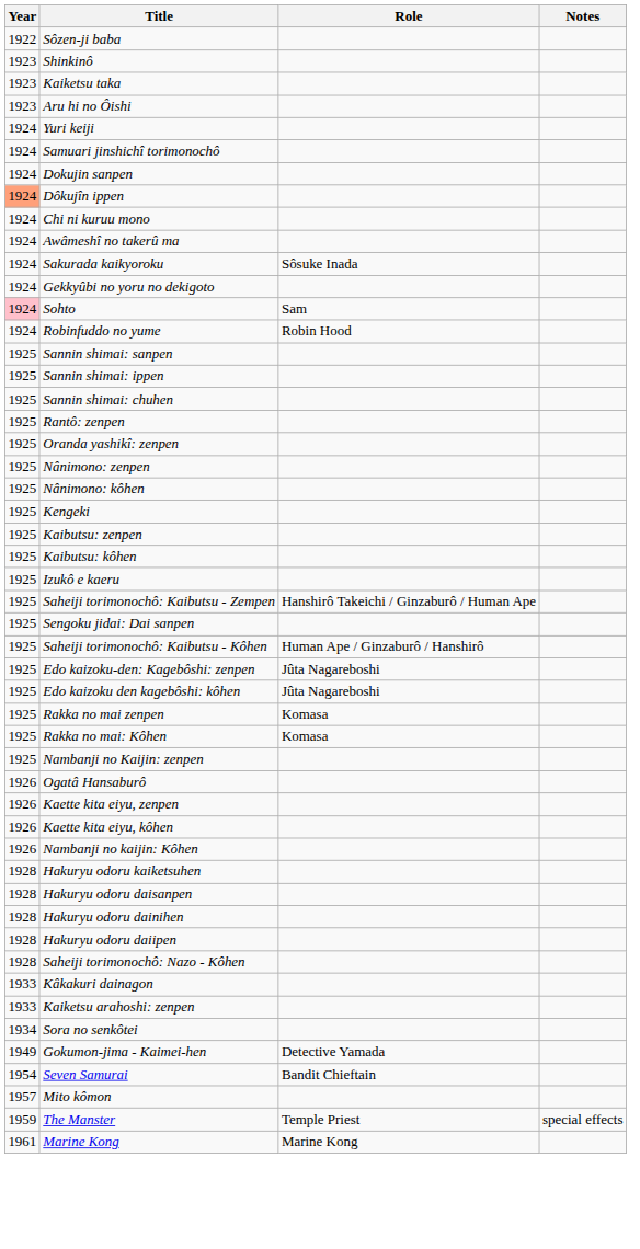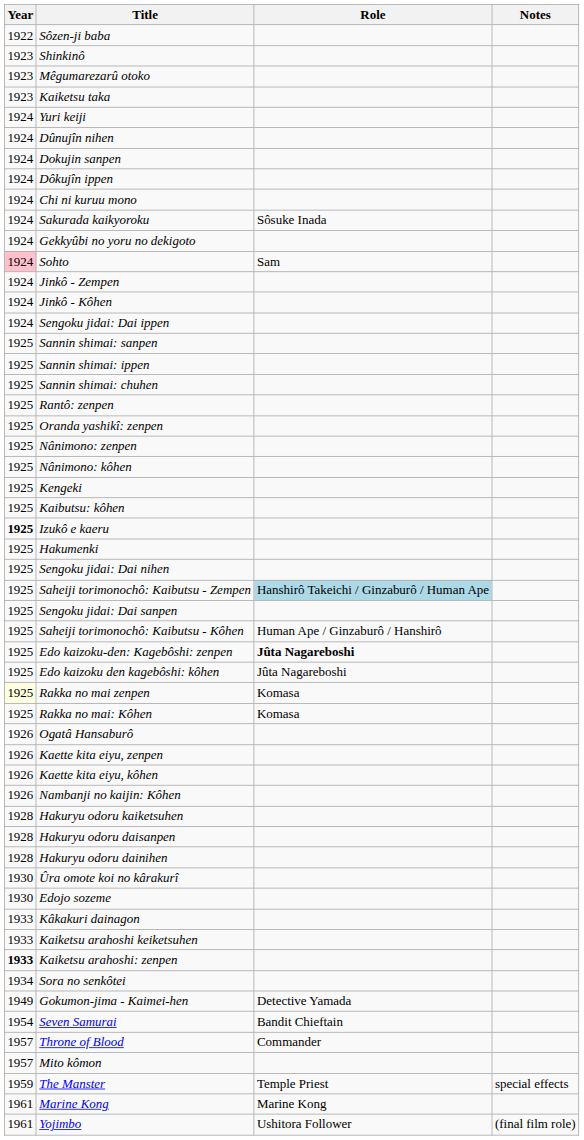 <table class="wikitable sortable">
 <tr>
 <th>Year</th>
 <th>Title</th>
 <th>Role</th>
 <th class="unsortable">Notes</th>
 </tr>
 <tr>
 <td>1922</td>
 <td><em>Sôzen-ji baba</em></td>
 <td></td>
 <td></td>
 </tr>
 <tr>
 <td>1923</td>
 <td><em>Shinkinô</em></td>
 <td></td>
 <td></td>
 </tr>
 <tr>
 <td>1923</td>
-<td><em>Kaiketsu taka</em></td>
+<td><em>Mêgumarezarû otoko</em></td>
 <td></td>
 <td></td>
 </tr>
 <tr>
 <td>1923</td>
-<td><em>Aru hi no Ôishi</em></td>
+<td><em>Kaiketsu taka</em></td>
 <td></td>
 <td></td>
 </tr>
 <tr>
 <td>1924</td>
 <td><em>Yuri keiji</em></td>
 <td></td>
 <td></td>
 </tr>
 <tr>
 <td>1924</td>
-<td><em>Samuari jinshichî torimonochô</em></td>
+<td><em>Dûnujîn nihen</em></td>
 <td></td>
 <td></td>
 </tr>
 <tr>
 <td>1924</td>
 <td><em>Dokujin sanpen</em></td>
 <td></td>
 <td></td>
 </tr>
 <tr>
-<td style="background: lightsalmon;">1924</td>
+<td>1924</td>
 <td><em>Dôkujîn ippen</em></td>
 <td></td>
 <td></td>
 </tr>
 <tr>
 <td>1924</td>
 <td><em>Chi ni kuruu mono</em></td>
-<td></td>
-<td></td>
-</tr>
-<tr>
-<td>1924</td>
-<td><em>Awâmeshî no takerû ma</em></td>
 <td></td>
 <td></td>
 </tr>
 <tr>
 <td>1924</td>
 <td><em>Sakurada kaikyoroku</em></td>
 <td>Sôsuke Inada</td>
 <td></td>
 </tr>
 <tr>
 <td>1924</td>
 <td><em>Gekkyûbi no yoru no dekigoto</em></td>
 <td></td>
 <td></td>
 </tr>
 <tr>
 <td style="background: pink;">1924</td>
 <td><em>Sohto</em></td>
 <td>Sam</td>
 <td></td>
 </tr>
 <tr>
 <td>1924</td>
-<td><em>Robinfuddo no yume</em></td>
-<td>Robin Hood</td>
+<td><em>Jinkô - Zempen</em></td>
+<td></td>
+<td></td>
+</tr>
+<tr>
+<td>1924</td>
+<td><em>Jinkô - Kôhen</em></td>
+<td></td>
+<td></td>
+</tr>
+<tr>
+<td>1924</td>
+<td><em>Sengoku jidai: Dai ippen</em></td>
+<td></td>
 <td></td>
 </tr>
 <tr>
 <td>1925</td>
 <td><em>Sannin shimai: sanpen</em></td>
 <td></td>
 <td></td>
 </tr>
 <tr>
 <td>1925</td>
 <td><em>Sannin shimai: ippen</em></td>
 <td></td>
 <td></td>
 </tr>
 <tr>
 <td>1925</td>
 <td><em>Sannin shimai: chuhen</em></td>
 <td></td>
 <td></td>
 </tr>
 <tr>
 <td>1925</td>
 <td><em>Rantô: zenpen</em></td>
 <td></td>
 <td></td>
 </tr>
 <tr>
 <td>1925</td>
 <td><em>Oranda yashikî: zenpen</em></td>
 <td></td>
 <td></td>
 </tr>
 <tr>
 <td>1925</td>
 <td><em>Nânimono: zenpen</em></td>
 <td></td>
 <td></td>
 </tr>
 <tr>
 <td>1925</td>
 <td><em>Nânimono: kôhen</em></td>
 <td></td>
 <td></td>
 </tr>
 <tr>
 <td>1925</td>
 <td><em>Kengeki</em></td>
 <td></td>
 <td></td>
 </tr>
 <tr>
 <td>1925</td>
-<td><em>Kaibutsu: zenpen</em></td>
-<td></td>
-<td></td>
-</tr>
-<tr>
-<td>1925</td>
 <td><em>Kaibutsu: kôhen</em></td>
 <td></td>
 <td></td>
 </tr>
 <tr>
-<td>1925</td>
+<td><strong>1925</strong></td>
 <td><em>Izukô e kaeru</em></td>
 <td></td>
 <td></td>
 </tr>
 <tr>
 <td>1925</td>
+<td><em>Hakumenki</em></td>
+<td></td>
+<td></td>
+</tr>
+<tr>
+<td>1925</td>
+<td><em>Sengoku jidai: Dai nihen</em></td>
+<td></td>
+<td></td>
+</tr>
+<tr>
+<td>1925</td>
 <td><em>Saheiji torimonochô: Kaibutsu - Zempen</em></td>
-<td>Hanshirô Takeichi / Ginzaburô / Human Ape</td>
+<td style="background: lightblue;">Hanshirô Takeichi / Ginzaburô / Human Ape</td>
 <td></td>
 </tr>
 <tr>
 <td>1925</td>
 <td><em>Sengoku jidai: Dai sanpen</em></td>
 <td></td>
 <td></td>
 </tr>
 <tr>
 <td>1925</td>
 <td><em>Saheiji torimonochô: Kaibutsu - Kôhen</em></td>
 <td>Human Ape / Ginzaburô / Hanshirô</td>
 <td></td>
 </tr>
 <tr>
 <td>1925</td>
 <td><em>Edo kaizoku-den: Kagebôshi: zenpen</em></td>
-<td>Jûta Nagareboshi</td>
+<td><strong>Jûta Nagareboshi</strong></td>
 <td></td>
 </tr>
 <tr>
 <td>1925</td>
 <td><em>Edo kaizoku den kagebôshi: kôhen</em></td>
 <td>Jûta Nagareboshi</td>
 <td></td>
 </tr>
 <tr>
-<td>1925</td>
+<td style="background: lightyellow;">1925</td>
 <td><em>Rakka no mai zenpen</em></td>
 <td>Komasa</td>
 <td></td>
 </tr>
 <tr>
 <td>1925</td>
 <td><em>Rakka no mai: Kôhen</em></td>
 <td>Komasa</td>
-<td></td>
-</tr>
-<tr>
-<td>1925</td>
-<td><em>Nambanji no Kaijin: zenpen</em></td>
-<td></td>
 <td></td>
 </tr>
 <tr>
 <td>1926</td>
 <td><em>Ogatâ Hansaburô</em></td>
 <td></td>
 <td></td>
 </tr>
 <tr>
 <td>1926</td>
 <td><em>Kaette kita eiyu, zenpen</em></td>
 <td></td>
 <td></td>
 </tr>
 <tr>
 <td>1926</td>
 <td><em>Kaette kita eiyu, kôhen</em></td>
 <td></td>
 <td></td>
 </tr>
 <tr>
 <td>1926</td>
 <td><em>Nambanji no kaijin: Kôhen</em></td>
 <td></td>
 <td></td>
 </tr>
 <tr>
 <td>1928</td>
 <td><em>Hakuryu odoru kaiketsuhen</em></td>
 <td></td>
 <td></td>
 </tr>
 <tr>
 <td>1928</td>
 <td><em>Hakuryu odoru daisanpen</em></td>
 <td></td>
 <td></td>
 </tr>
 <tr>
 <td>1928</td>
 <td><em>Hakuryu odoru dainihen</em></td>
 <td></td>
 <td></td>
 </tr>
 <tr>
-<td>1928</td>
-<td><em>Hakuryu odoru daiipen</em></td>
+<td>1930</td>
+<td><em>Ûra omote koi no kârakurî</em></td>
 <td></td>
 <td></td>
 </tr>
 <tr>
-<td>1928</td>
-<td><em>Saheiji torimonochô: Nazo - Kôhen</em></td>
+<td>1930</td>
+<td><em>Edojo sozeme</em></td>
 <td></td>
 <td></td>
 </tr>
 <tr>
 <td>1933</td>
 <td><em>Kâkakuri dainagon</em></td>
 <td></td>
 <td></td>
 </tr>
 <tr>
 <td>1933</td>
+<td><em>Kaiketsu arahoshi keiketsuhen</em></td>
+<td></td>
+<td></td>
+</tr>
+<tr>
+<td><strong>1933</strong></td>
 <td><em>Kaiketsu arahoshi: zenpen</em></td>
 <td></td>
 <td></td>
 </tr>
 <tr>
 <td>1934</td>
 <td><em>Sora no senkôtei</em></td>
 <td></td>
 <td></td>
 </tr>
 <tr>
 <td>1949</td>
 <td><em>Gokumon-jima - Kaimei-hen</em></td>
 <td>Detective Yamada</td>
 <td></td>
 </tr>
 <tr>
 <td>1954</td>
 <td><em><a href='#'>Seven Samurai</a></em></td>
 <td>Bandit Chieftain</td>
 <td></td>
 </tr>
 <tr>
 <td>1957</td>
+<td><em><a href='#'>Throne of Blood </a></em></td>
+<td>Commander</td>
+<td></td>
+</tr>
+<tr>
+<td>1957</td>
 <td><em>Mito kômon</em></td>
 <td></td>
 <td></td>
 </tr>
 <tr>
 <td>1959</td>
 <td><em><a href='#'>The Manster</a></em></td>
 <td>Temple Priest</td>
 <td>special effects</td>
 </tr>
 <tr>
 <td>1961</td>
 <td><em><a href='#'>Marine Kong</a></em></td>
 <td>Marine Kong</td>
 <td></td>
 </tr>
+<tr>
+<td>1961</td>
+<td><em><a href='#'>Yojimbo</a></em></td>
+<td>Ushitora Follower</td>
+<td>(final film role)</td>
+</tr>
 </table>
